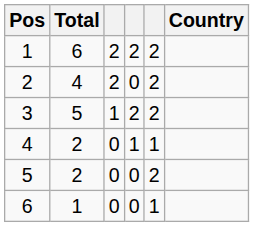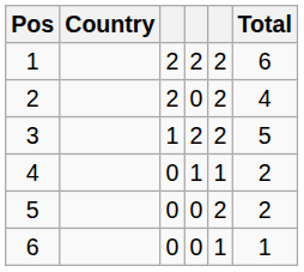 <table class=wikitable style="font-size:95%; text-align: center">
 <tr>
 <th>Pos</th>
-<th>Total</th>
+<th>Country</th>
 <th></th>
 <th></th>
 <th></th>
-<th>Country</th>
+<th>Total</th>
 </tr>
 <tr>
 <td>1</td>
-<td>6</td>
+<td style="text-align:left"></td>
 <td>2</td>
 <td>2</td>
 <td>2</td>
-<td style="text-align:left"></td>
+<td>6</td>
 </tr>
 <tr>
 <td>2</td>
-<td>4</td>
+<td style="text-align:left"></td>
 <td>2</td>
 <td>0</td>
 <td>2</td>
-<td style="text-align:left"></td>
+<td>4</td>
 </tr>
 <tr>
 <td>3</td>
-<td>5</td>
+<td style="text-align:left"></td>
 <td>1</td>
 <td>2</td>
 <td>2</td>
-<td style="text-align:left"></td>
+<td>5</td>
 </tr>
 <tr>
 <td>4</td>
-<td>2</td>
+<td style="text-align:left"></td>
 <td>0</td>
 <td>1</td>
 <td>1</td>
-<td style="text-align:left"></td>
+<td>2</td>
 </tr>
 <tr>
 <td>5</td>
-<td>2</td>
+<td style="text-align:left"></td>
 <td>0</td>
 <td>0</td>
 <td>2</td>
-<td style="text-align:left"></td>
+<td>2</td>
 </tr>
 <tr>
 <td>6</td>
-<td>1</td>
+<td style="text-align:left"></td>
 <td>0</td>
 <td>0</td>
 <td>1</td>
-<td style="text-align:left"></td>
+<td>1</td>
 </tr>
 </table>
